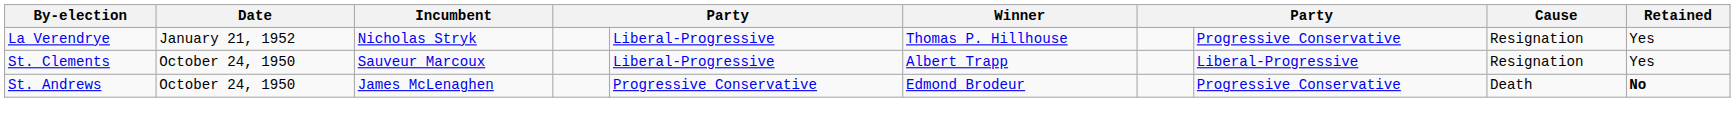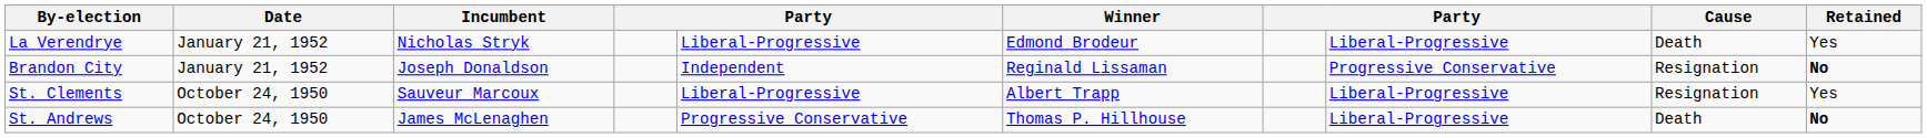 <table class="wikitable" style="width:100%">
 <tr>
 <th>By-election</th>
 <th>Date</th>
 <th>Incumbent</th>
 <th colspan="2">Party</th>
 <th>Winner</th>
 <th colspan="2">Party</th>
 <th>Cause</th>
 <th>Retained</th>
 </tr>
 <tr>
 <td><a href='#'>La Verendrye</a></td>
 <td>January 21, 1952</td>
 <td><a href='#'>Nicholas Stryk</a></td>
 <td>    </td>
 <td><a href='#'>Liberal-Progressive</a></td>
-<td><a href='#'>Thomas P. Hillhouse</a></td>
+<td><a href='#'>Edmond Brodeur</a></td>
+<td>    </td>
+<td><a href='#'>Liberal-Progressive</a></td>
+<td>Death</td>
+<td>Yes</td>
+</tr>
+<tr>
+<td><a href='#'>Brandon City</a></td>
+<td>January 21, 1952</td>
+<td><a href='#'>Joseph Donaldson</a></td>
+<td>    </td>
+<td><a href='#'>Independent</a></td>
+<td><a href='#'>Reginald Lissaman</a></td>
 <td>    </td>
 <td><a href='#'>Progressive Conservative</a></td>
 <td>Resignation</td>
-<td>Yes</td>
+<td><strong>No</strong></td>
 </tr>
 <tr>
 <td><a href='#'>St. Clements</a></td>
 <td>October 24, 1950</td>
 <td><a href='#'>Sauveur Marcoux</a></td>
 <td>    </td>
 <td><a href='#'>Liberal-Progressive</a></td>
 <td><a href='#'>Albert Trapp</a></td>
 <td>    </td>
 <td><a href='#'>Liberal-Progressive</a></td>
 <td>Resignation</td>
 <td>Yes</td>
 </tr>
 <tr>
 <td><a href='#'>St. Andrews</a></td>
 <td>October 24, 1950</td>
 <td><a href='#'>James McLenaghen</a></td>
 <td>    </td>
 <td><a href='#'>Progressive Conservative</a></td>
-<td><a href='#'>Edmond Brodeur</a></td>
+<td><a href='#'>Thomas P. Hillhouse</a></td>
 <td>    </td>
-<td><a href='#'>Progressive Conservative</a></td>
+<td><a href='#'>Liberal-Progressive</a></td>
 <td>Death</td>
 <td><strong>No</strong></td>
 </tr>
 </table>
